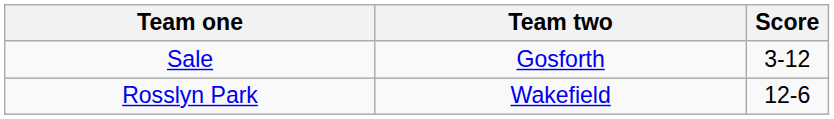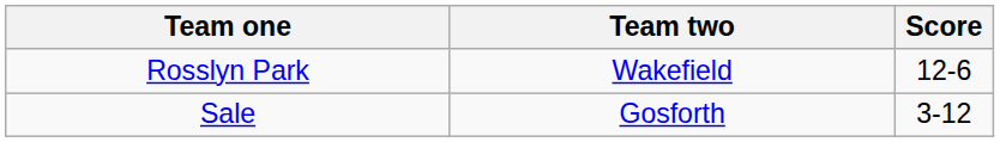 <table class="wikitable" style="text-align: center">
 <tr>
 <th width=250>Team one</th>
 <th width=250>Team two</th>
 <th width=50>Score</th>
 </tr>
 <tr>
+<td><a href='#'>Rosslyn Park</a></td>
+<td><a href='#'>Wakefield</a></td>
+<td>12-6</td>
+</tr>
+<tr>
 <td><a href='#'>Sale</a></td>
 <td><a href='#'>Gosforth</a></td>
 <td>3-12</td>
 </tr>
-<tr>
-<td><a href='#'>Rosslyn Park</a></td>
-<td><a href='#'>Wakefield</a></td>
-<td>12-6</td>
-</tr>
 </table>
